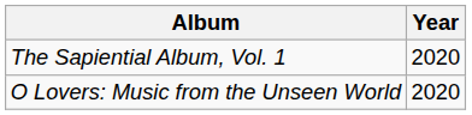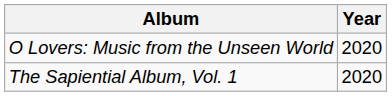 <table class="wikitable sortable">
 <tr>
 <th>Album</th>
 <th>Year</th>
 </tr>
 <tr>
+<td><em>O Lovers: Music from the Unseen World</em></td>
+<td>2020</td>
+</tr>
+<tr>
 <td><em>The Sapiential Album, Vol. 1</em></td>
 <td>2020</td>
 </tr>
-<tr>
-<td><em>O Lovers: Music from the Unseen World</em></td>
-<td>2020</td>
-</tr>
 </table>
